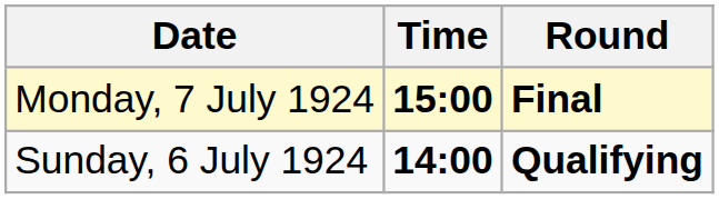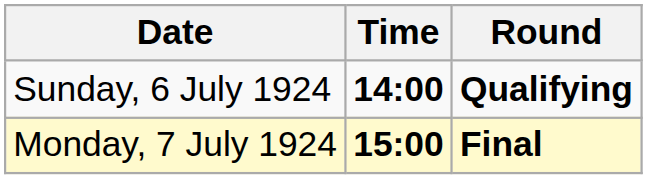 <table class="wikitable">
 <tr>
 <th>Date</th>
 <th>Time</th>
 <th>Round</th>
 </tr>
+<tr>
+<td>Sunday, 6 July 1924</td>
+<td><strong>14:00</strong></td>
+<td><strong>Qualifying</strong></td>
+</tr>
 <tr style=background:lemonchiffon>
 <td>Monday, 7 July 1924</td>
 <td><strong>15:00</strong></td>
 <td><strong>Final</strong></td>
 </tr>
-<tr>
-<td>Sunday, 6 July 1924</td>
-<td><strong>14:00</strong></td>
-<td><strong>Qualifying</strong></td>
-</tr>
 </table>
